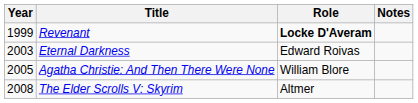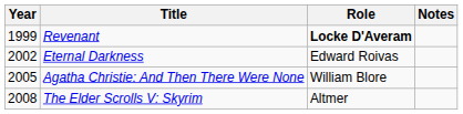 <table class="wikitable sortable">
 <tr>
 <th>Year</th>
 <th>Title</th>
 <th>Role</th>
 <th>Notes</th>
 </tr>
 <tr>
 <td>1999</td>
 <td><em><a href='#'>Revenant</a></em></td>
 <td><strong>Locke D'Averam</strong></td>
 <td></td>
 </tr>
 <tr>
-<td>2003</td>
+<td>2002</td>
 <td><em><a href='#'>Eternal Darkness</a></em></td>
 <td>Edward Roivas</td>
 <td></td>
 </tr>
 <tr>
 <td>2005</td>
 <td><em><a href='#'>Agatha Christie: And Then There Were None</a></em></td>
 <td>William Blore</td>
 <td></td>
 </tr>
 <tr>
 <td>2008</td>
 <td><em><a href='#'>The Elder Scrolls V: Skyrim</a></em></td>
 <td>Altmer</td>
 <td></td>
 </tr>
 </table>
